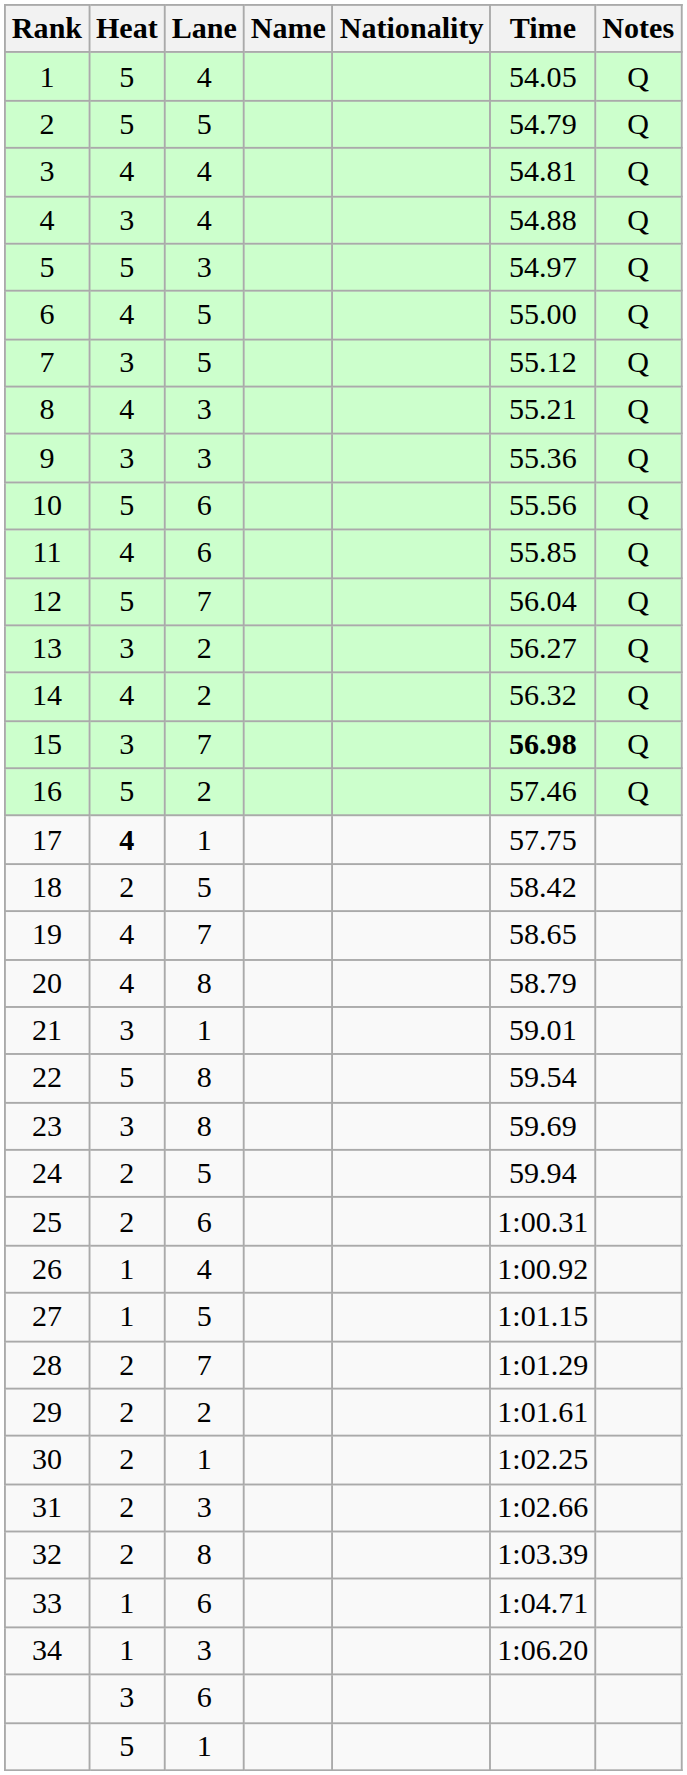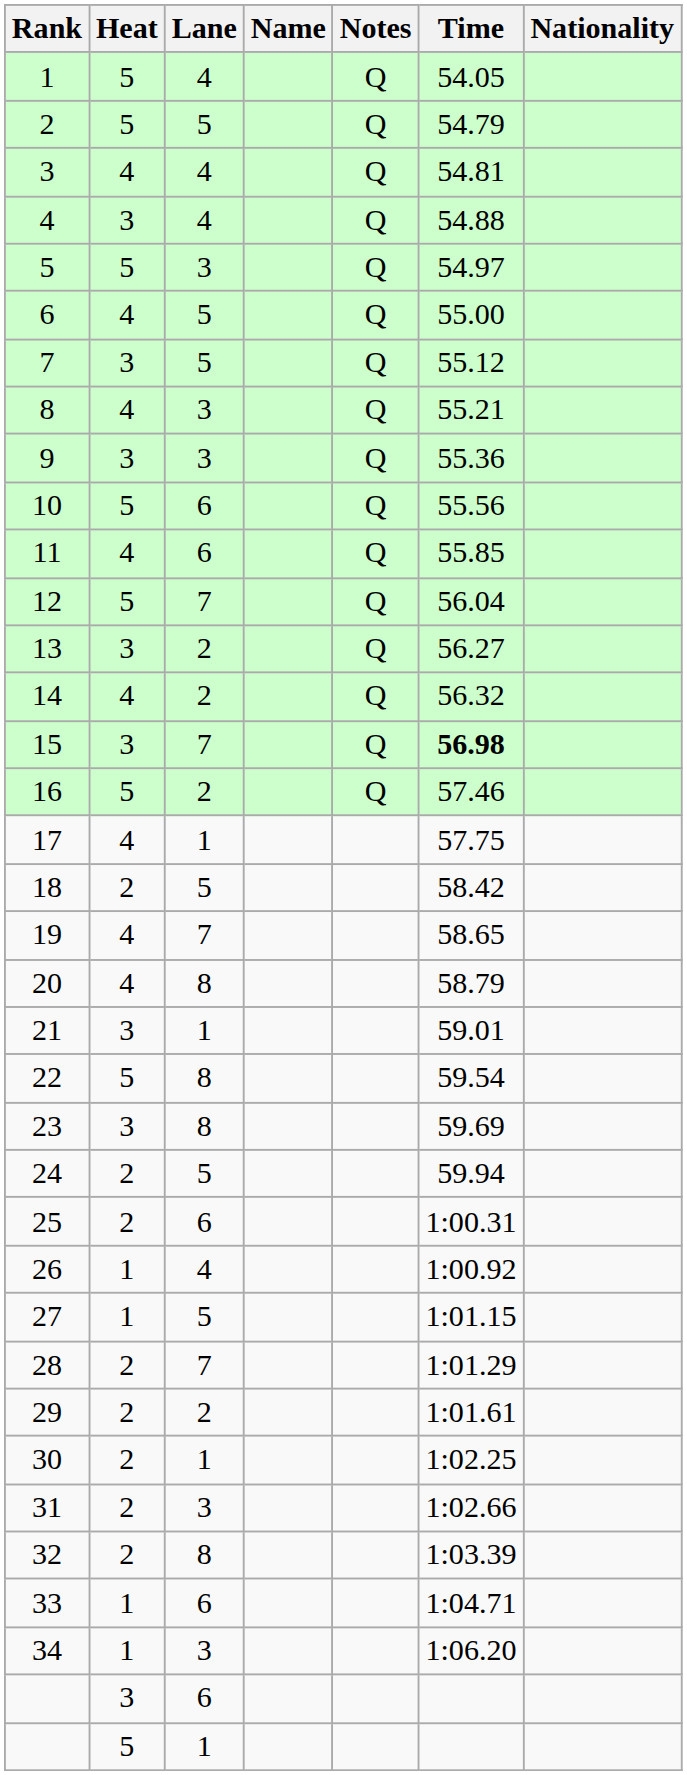 <table class="wikitable sortable" style="text-align:center">
 <tr>
 <th>Rank</th>
 <th>Heat</th>
 <th>Lane</th>
 <th>Name</th>
+<th>Notes</th>
+<th>Time</th>
 <th>Nationality</th>
-<th>Time</th>
-<th>Notes</th>
 </tr>
 <tr bgcolor=ccffcc>
 <td>1</td>
 <td>5</td>
 <td>4</td>
 <td align="left"></td>
+<td>Q</td>
+<td>54.05</td>
 <td align="left"></td>
-<td>54.05</td>
-<td>Q</td>
 </tr>
 <tr bgcolor=ccffcc>
 <td>2</td>
 <td>5</td>
 <td>5</td>
 <td align="left"></td>
+<td>Q</td>
+<td>54.79</td>
 <td align="left"></td>
-<td>54.79</td>
-<td>Q</td>
 </tr>
 <tr bgcolor=ccffcc>
 <td>3</td>
 <td>4</td>
 <td>4</td>
 <td align="left"></td>
+<td>Q</td>
+<td>54.81</td>
 <td align="left"></td>
-<td>54.81</td>
-<td>Q</td>
 </tr>
 <tr bgcolor=ccffcc>
 <td>4</td>
 <td>3</td>
 <td>4</td>
 <td align="left"></td>
+<td>Q</td>
+<td>54.88</td>
 <td align="left"></td>
-<td>54.88</td>
-<td>Q</td>
 </tr>
 <tr bgcolor=ccffcc>
 <td>5</td>
 <td>5</td>
 <td>3</td>
 <td align="left"></td>
+<td>Q</td>
+<td>54.97</td>
 <td align="left"></td>
-<td>54.97</td>
-<td>Q</td>
 </tr>
 <tr bgcolor=ccffcc>
 <td>6</td>
 <td>4</td>
 <td>5</td>
 <td align="left"></td>
+<td>Q</td>
+<td>55.00</td>
 <td align="left"></td>
-<td>55.00</td>
-<td>Q</td>
 </tr>
 <tr bgcolor=ccffcc>
 <td>7</td>
 <td>3</td>
 <td>5</td>
 <td align="left"></td>
+<td>Q</td>
+<td>55.12</td>
 <td align="left"></td>
-<td>55.12</td>
-<td>Q</td>
 </tr>
 <tr bgcolor=ccffcc>
 <td>8</td>
 <td>4</td>
 <td>3</td>
 <td align="left"></td>
+<td>Q</td>
+<td>55.21</td>
 <td align="left"></td>
-<td>55.21</td>
-<td>Q</td>
 </tr>
 <tr bgcolor=ccffcc>
 <td>9</td>
 <td>3</td>
 <td>3</td>
 <td align="left"></td>
+<td>Q</td>
+<td>55.36</td>
 <td align="left"></td>
-<td>55.36</td>
-<td>Q</td>
 </tr>
 <tr bgcolor=ccffcc>
 <td>10</td>
 <td>5</td>
 <td>6</td>
 <td align="left"></td>
+<td>Q</td>
+<td>55.56</td>
 <td align="left"></td>
-<td>55.56</td>
-<td>Q</td>
 </tr>
 <tr bgcolor=ccffcc>
 <td>11</td>
 <td>4</td>
 <td>6</td>
 <td align="left"></td>
+<td>Q</td>
+<td>55.85</td>
 <td align="left"></td>
-<td>55.85</td>
-<td>Q</td>
 </tr>
 <tr bgcolor=ccffcc>
 <td>12</td>
 <td>5</td>
 <td>7</td>
 <td align="left"></td>
+<td>Q</td>
+<td>56.04</td>
 <td align="left"></td>
-<td>56.04</td>
-<td>Q</td>
 </tr>
 <tr bgcolor=ccffcc>
 <td>13</td>
 <td>3</td>
 <td>2</td>
 <td align="left"></td>
+<td>Q</td>
+<td>56.27</td>
 <td align="left"></td>
-<td>56.27</td>
-<td>Q</td>
 </tr>
 <tr bgcolor=ccffcc>
 <td>14</td>
 <td>4</td>
 <td>2</td>
 <td align="left"></td>
+<td>Q</td>
+<td>56.32</td>
 <td align="left"></td>
-<td>56.32</td>
-<td>Q</td>
 </tr>
 <tr bgcolor=ccffcc>
 <td>15</td>
 <td>3</td>
 <td>7</td>
 <td align="left"></td>
+<td>Q</td>
+<td><strong>56.98</strong></td>
 <td align="left"></td>
-<td><strong>56.98</strong></td>
-<td>Q</td>
 </tr>
 <tr bgcolor=ccffcc>
 <td>16</td>
 <td>5</td>
 <td>2</td>
 <td align="left"></td>
+<td>Q</td>
+<td>57.46</td>
 <td align="left"></td>
-<td>57.46</td>
-<td>Q</td>
 </tr>
 <tr>
 <td>17</td>
-<td><strong>4</strong></td>
+<td>4</td>
 <td>1</td>
 <td align="left"></td>
+<td></td>
+<td>57.75</td>
 <td align="left"></td>
-<td>57.75</td>
-<td></td>
 </tr>
 <tr>
 <td>18</td>
 <td>2</td>
 <td>5</td>
 <td align="left"></td>
+<td></td>
+<td>58.42</td>
 <td align="left"></td>
-<td>58.42</td>
-<td></td>
 </tr>
 <tr>
 <td>19</td>
 <td>4</td>
 <td>7</td>
 <td align="left"></td>
+<td></td>
+<td>58.65</td>
 <td align="left"></td>
-<td>58.65</td>
-<td></td>
 </tr>
 <tr>
 <td>20</td>
 <td>4</td>
 <td>8</td>
 <td align="left"></td>
+<td></td>
+<td>58.79</td>
 <td align="left"></td>
-<td>58.79</td>
-<td></td>
 </tr>
 <tr>
 <td>21</td>
 <td>3</td>
 <td>1</td>
 <td align="left"></td>
+<td></td>
+<td>59.01</td>
 <td align="left"></td>
-<td>59.01</td>
-<td></td>
 </tr>
 <tr>
 <td>22</td>
 <td>5</td>
 <td>8</td>
 <td align="left"></td>
+<td></td>
+<td>59.54</td>
 <td align="left"></td>
-<td>59.54</td>
-<td></td>
 </tr>
 <tr>
 <td>23</td>
 <td>3</td>
 <td>8</td>
 <td align="left"></td>
+<td></td>
+<td>59.69</td>
 <td align="left"></td>
-<td>59.69</td>
-<td></td>
 </tr>
 <tr>
 <td>24</td>
 <td>2</td>
 <td>5</td>
 <td align="left"></td>
+<td></td>
+<td>59.94</td>
 <td align="left"></td>
-<td>59.94</td>
-<td></td>
 </tr>
 <tr>
 <td>25</td>
 <td>2</td>
 <td>6</td>
 <td align="left"></td>
+<td></td>
+<td>1:00.31</td>
 <td align="left"></td>
-<td>1:00.31</td>
-<td></td>
 </tr>
 <tr>
 <td>26</td>
 <td>1</td>
 <td>4</td>
 <td align="left"></td>
+<td></td>
+<td>1:00.92</td>
 <td align="left"></td>
-<td>1:00.92</td>
-<td></td>
 </tr>
 <tr>
 <td>27</td>
 <td>1</td>
 <td>5</td>
 <td align="left"></td>
+<td></td>
+<td>1:01.15</td>
 <td align="left"></td>
-<td>1:01.15</td>
-<td></td>
 </tr>
 <tr>
 <td>28</td>
 <td>2</td>
 <td>7</td>
 <td align="left"></td>
+<td></td>
+<td>1:01.29</td>
 <td align="left"></td>
-<td>1:01.29</td>
-<td></td>
 </tr>
 <tr>
 <td>29</td>
 <td>2</td>
 <td>2</td>
 <td align="left"></td>
+<td></td>
+<td>1:01.61</td>
 <td align="left"></td>
-<td>1:01.61</td>
-<td></td>
 </tr>
 <tr>
 <td>30</td>
 <td>2</td>
 <td>1</td>
 <td align="left"></td>
+<td></td>
+<td>1:02.25</td>
 <td align="left"></td>
-<td>1:02.25</td>
-<td></td>
 </tr>
 <tr>
 <td>31</td>
 <td>2</td>
 <td>3</td>
 <td align="left"></td>
+<td></td>
+<td>1:02.66</td>
 <td align="left"></td>
-<td>1:02.66</td>
-<td></td>
 </tr>
 <tr>
 <td>32</td>
 <td>2</td>
 <td>8</td>
 <td align="left"></td>
+<td></td>
+<td>1:03.39</td>
 <td align="left"></td>
-<td>1:03.39</td>
-<td></td>
 </tr>
 <tr>
 <td>33</td>
 <td>1</td>
 <td>6</td>
 <td align="left"></td>
+<td></td>
+<td>1:04.71</td>
 <td align="left"></td>
-<td>1:04.71</td>
-<td></td>
 </tr>
 <tr>
 <td>34</td>
 <td>1</td>
 <td>3</td>
 <td align="left"></td>
+<td></td>
+<td>1:06.20</td>
 <td align="left"></td>
-<td>1:06.20</td>
-<td></td>
 </tr>
 <tr>
 <td></td>
 <td>3</td>
 <td>6</td>
 <td align="left"></td>
-<td align="left"></td>
 <td></td>
 <td></td>
+<td align="left"></td>
 </tr>
 <tr>
 <td></td>
 <td>5</td>
 <td>1</td>
 <td align="left"></td>
-<td align="left"></td>
 <td></td>
 <td></td>
+<td align="left"></td>
 </tr>
 </table>
